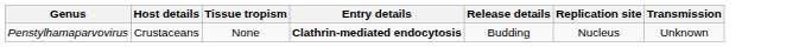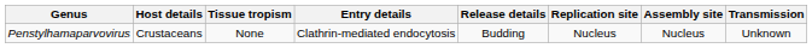 <table class="wikitable sortable" style="text-align:center">
 <tr>
 <th>Genus</th>
 <th>Host details</th>
 <th>Tissue tropism</th>
 <th>Entry details</th>
 <th>Release details</th>
 <th>Replication site</th>
+<th>Assembly site</th>
 <th>Transmission</th>
 </tr>
 <tr>
 <td><em>Penstylhamaparvovirus</em></td>
 <td>Crustaceans</td>
 <td>None</td>
-<td><strong>Clathrin-mediated endocytosis</strong></td>
+<td>Clathrin-mediated endocytosis</td>
 <td>Budding</td>
+<td>Nucleus</td>
 <td>Nucleus</td>
 <td>Unknown</td>
 </tr>
 </table>
